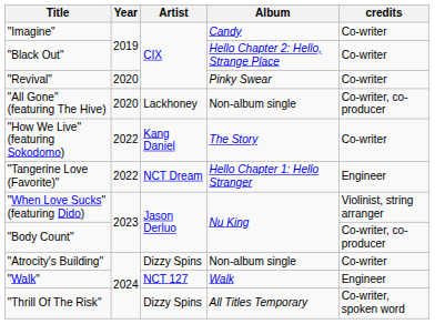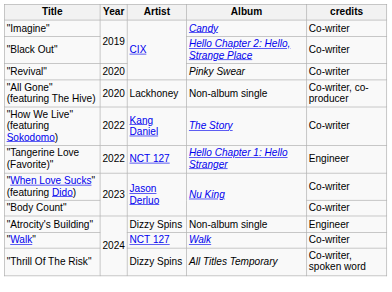 <table class="wikitable">
 <tr>
 <th>Title</th>
 <th>Year</th>
 <th>Artist</th>
 <th>Album</th>
 <th>credits</th>
 </tr>
 <tr>
 <td>"Imagine"</td>
 <td rowspan="2">2019</td>
 <td rowspan="3"><a href='#'>CIX</a></td>
 <td><em><a href='#'>Candy</a></em></td>
 <td>Co-writer</td>
 </tr>
 <tr>
 <td>"Black Out"</td>
 <td><em><a href='#'>Hello Chapter 2: Hello, Strange Place</a></em></td>
 <td>Co-writer</td>
 </tr>
 <tr>
 <td>"Revival"</td>
 <td>2020</td>
 <td><em>Pinky Swear</em></td>
 <td>Co-writer</td>
 </tr>
 <tr>
 <td>"All Gone"<br>(featuring The Hive)</td>
 <td>2020</td>
 <td>Lackhoney</td>
 <td>Non-album single</td>
 <td>Co-writer, co-producer</td>
 </tr>
 <tr>
 <td>"How We Live"<br>(featuring <a href='#'>Sokodomo</a>)</td>
 <td>2022</td>
 <td><a href='#'>Kang Daniel</a></td>
 <td><em><a href='#'>The Story</a></em></td>
 <td>Co-writer</td>
 </tr>
 <tr>
 <td>"Tangerine Love (Favorite)"</td>
 <td>2022</td>
-<td><a href='#'>NCT Dream</a></td>
+<td><a href='#'>NCT 127</a></td>
 <td><em><a href='#'>Hello Chapter 1: Hello Stranger</a></em></td>
 <td>Engineer</td>
 </tr>
 <tr>
 <td>"<a href='#'>When Love Sucks</a>"<br>(featuring <a href='#'>Dido</a>)</td>
 <td rowspan="2">2023</td>
 <td rowspan="2"><a href='#'>Jason Derluo</a></td>
 <td rowspan="2"><em><a href='#'>Nu King</a></em></td>
-<td>Violinist, string arranger</td>
+<td>Co-writer</td>
 </tr>
 <tr>
 <td>"Body Count"</td>
-<td>Co-writer, co-producer</td>
+<td>Co-writer</td>
 </tr>
 <tr>
 <td>"Atrocity's Building"</td>
 <td rowspan="3">2024</td>
 <td>Dizzy Spins</td>
 <td>Non-album single</td>
-<td>Co-writer</td>
+<td>Engineer</td>
 </tr>
 <tr>
 <td>"<a href='#'>Walk</a>"</td>
 <td><a href='#'>NCT 127</a></td>
 <td><em><a href='#'>Walk</a></em></td>
-<td>Engineer</td>
+<td>Co-writer</td>
 </tr>
 <tr>
 <td>"Thrill Of The Risk"</td>
 <td>Dizzy Spins</td>
 <td><em>All Titles Temporary</em></td>
 <td>Co-writer, spoken word</td>
 </tr>
 </table>
